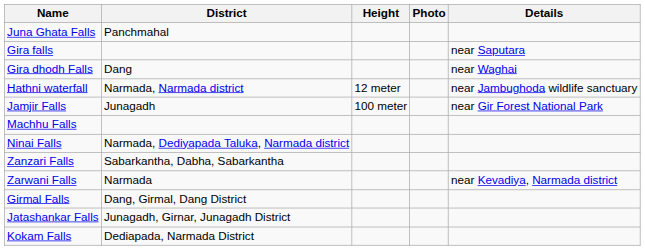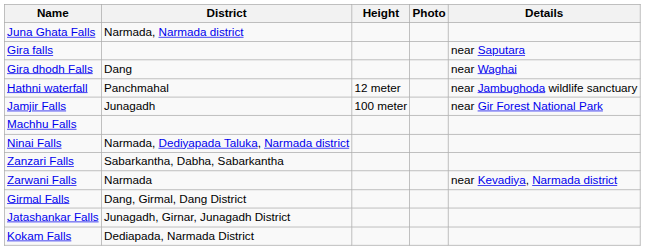 <table class="wikitable sortable">
 <tr>
 <th>Name</th>
 <th>District</th>
 <th>Height</th>
 <th class="unsortable">Photo</th>
 <th>Details</th>
 </tr>
 <tr>
 <td><a href='#'>Juna Ghata Falls</a></td>
-<td>Panchmahal</td>
+<td>Narmada, <a href='#'>Narmada district</a></td>
 <td></td>
 <td></td>
 <td></td>
 </tr>
 <tr>
 <td><a href='#'>Gira falls</a></td>
 <td></td>
 <td></td>
 <td></td>
 <td>near <a href='#'>Saputara</a></td>
 </tr>
 <tr>
 <td><a href='#'>Gira dhodh Falls</a></td>
 <td>Dang</td>
 <td></td>
 <td></td>
 <td>near <a href='#'>Waghai</a></td>
 </tr>
 <tr>
 <td><a href='#'>Hathni waterfall</a></td>
-<td>Narmada, <a href='#'>Narmada district</a></td>
+<td>Panchmahal</td>
 <td>12 meter</td>
 <td></td>
 <td>near <a href='#'>Jambughoda</a> wildlife sanctuary</td>
 </tr>
 <tr>
 <td><a href='#'>Jamjir Falls</a></td>
 <td>Junagadh</td>
 <td>100 meter</td>
 <td></td>
 <td>near <a href='#'>Gir Forest National Park</a></td>
 </tr>
 <tr>
 <td><a href='#'>Machhu Falls</a></td>
 <td></td>
 <td></td>
 <td></td>
 <td></td>
 </tr>
 <tr>
 <td><a href='#'>Ninai Falls</a></td>
 <td>Narmada, <a href='#'>Dediyapada Taluka</a>, <a href='#'>Narmada district</a></td>
 <td></td>
 <td></td>
 <td></td>
 </tr>
 <tr>
 <td><a href='#'>Zanzari Falls</a></td>
 <td>Sabarkantha, Dabha, Sabarkantha</td>
 <td></td>
 <td></td>
 <td></td>
 </tr>
 <tr>
 <td><a href='#'>Zarwani Falls</a></td>
 <td>Narmada</td>
 <td></td>
 <td></td>
 <td>near <a href='#'>Kevadiya</a>, <a href='#'>Narmada district</a></td>
 </tr>
 <tr>
 <td><a href='#'>Girmal Falls</a></td>
 <td>Dang, Girmal, Dang District</td>
 <td></td>
 <td></td>
 <td></td>
 </tr>
 <tr>
 <td><a href='#'>Jatashankar Falls</a></td>
 <td>Junagadh, Girnar, Junagadh District</td>
 <td></td>
 <td></td>
 <td></td>
 </tr>
 <tr>
 <td><a href='#'>Kokam Falls</a></td>
 <td>Dediapada, Narmada District</td>
 <td></td>
 <td></td>
 <td></td>
 </tr>
 </table>
